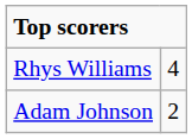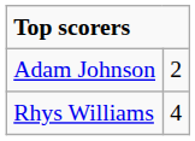 <table border="2" cellpadding="4" cellspacing="0" style="float:right; text-align:left; margin: 0 0 1em 1em; background: #f9f9f9; border: 1px #aaa solid; border-collapse: collapse; font-size:90%;">
 <tr>
 <th colspan=2>Top scorers</th>
 </tr>
 <tr>
+<td> <a href='#'>Adam Johnson</a></td>
+<td>2</td>
+</tr>
+<tr>
 <td> <a href='#'>Rhys Williams</a></td>
 <td>4</td>
 </tr>
-<tr>
-<td> <a href='#'>Adam Johnson</a></td>
-<td>2</td>
-</tr>
 </table>
